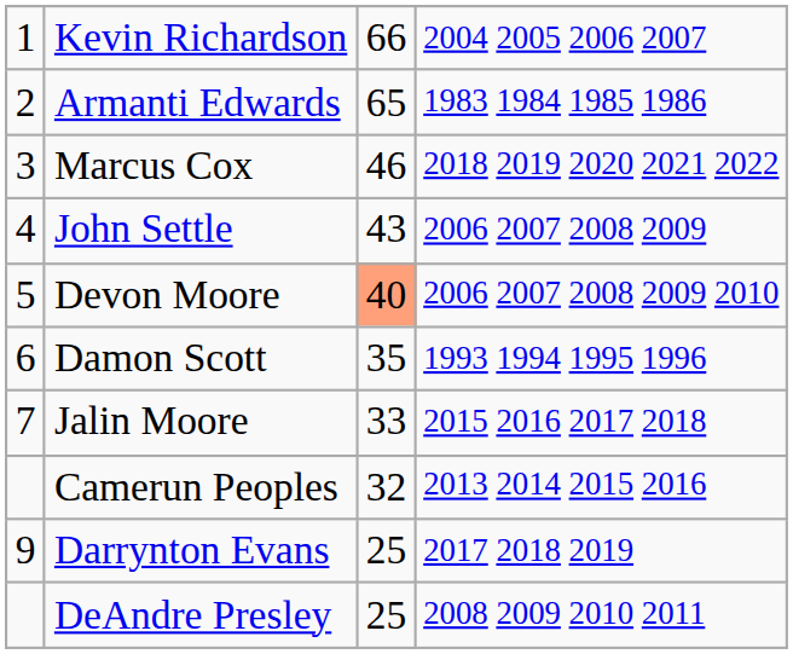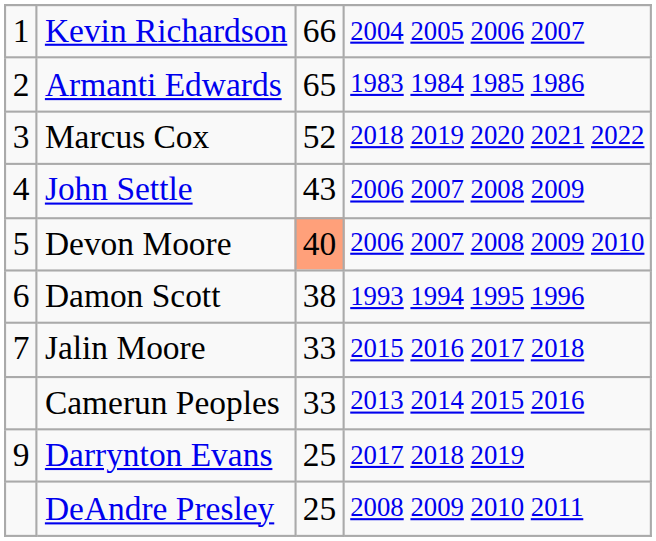 <table class="wikitable">
 <tr>
 </tr>
 <tr>
 <td>1</td>
 <td><a href='#'>Kevin Richardson</a></td>
 <td>66</td>
 <td style="font-size:80%;"><a href='#'>2004</a> <a href='#'>2005</a> <a href='#'>2006</a> <a href='#'>2007</a></td>
 </tr>
 <tr>
 <td>2</td>
 <td><a href='#'>Armanti Edwards</a></td>
 <td>65</td>
 <td style="font-size:80%;"><a href='#'>1983</a> <a href='#'>1984</a> <a href='#'>1985</a> <a href='#'>1986</a></td>
 </tr>
 <tr>
 <td>3</td>
 <td>Marcus Cox</td>
-<td>46</td>
+<td>52</td>
 <td style="font-size:80%;"><a href='#'>2018</a> <a href='#'>2019</a> <a href='#'>2020</a> <a href='#'>2021</a> <a href='#'>2022</a></td>
 </tr>
 <tr>
 <td>4</td>
 <td><a href='#'>John Settle</a></td>
 <td>43</td>
 <td style="font-size:80%;"><a href='#'>2006</a> <a href='#'>2007</a> <a href='#'>2008</a> <a href='#'>2009</a></td>
 </tr>
 <tr>
 <td>5</td>
 <td>Devon Moore</td>
 <td style="background: lightsalmon;">40</td>
 <td style="font-size:80%;"><a href='#'>2006</a> <a href='#'>2007</a> <a href='#'>2008</a> <a href='#'>2009</a> <a href='#'>2010</a></td>
 </tr>
 <tr>
 <td>6</td>
 <td>Damon Scott</td>
-<td>35</td>
+<td>38</td>
 <td style="font-size:80%;"><a href='#'>1993</a> <a href='#'>1994</a> <a href='#'>1995</a> <a href='#'>1996</a></td>
 </tr>
 <tr>
 <td>7</td>
 <td>Jalin Moore</td>
 <td>33</td>
 <td style="font-size:80%;"><a href='#'>2015</a> <a href='#'>2016</a> <a href='#'>2017</a> <a href='#'>2018</a></td>
 </tr>
 <tr>
 <td></td>
 <td>Camerun Peoples</td>
-<td>32</td>
+<td>33</td>
 <td style="font-size:80%;"><a href='#'>2013</a> <a href='#'>2014</a> <a href='#'>2015</a> <a href='#'>2016</a></td>
 </tr>
 <tr>
 <td>9</td>
 <td><a href='#'>Darrynton Evans</a></td>
 <td>25</td>
 <td style="font-size:80%;"><a href='#'>2017</a> <a href='#'>2018</a> <a href='#'>2019</a></td>
 </tr>
 <tr>
 <td></td>
 <td><a href='#'>DeAndre Presley</a></td>
 <td>25</td>
 <td style="font-size:80%;"><a href='#'>2008</a> <a href='#'>2009</a> <a href='#'>2010</a> <a href='#'>2011</a></td>
 </tr>
 </table>
